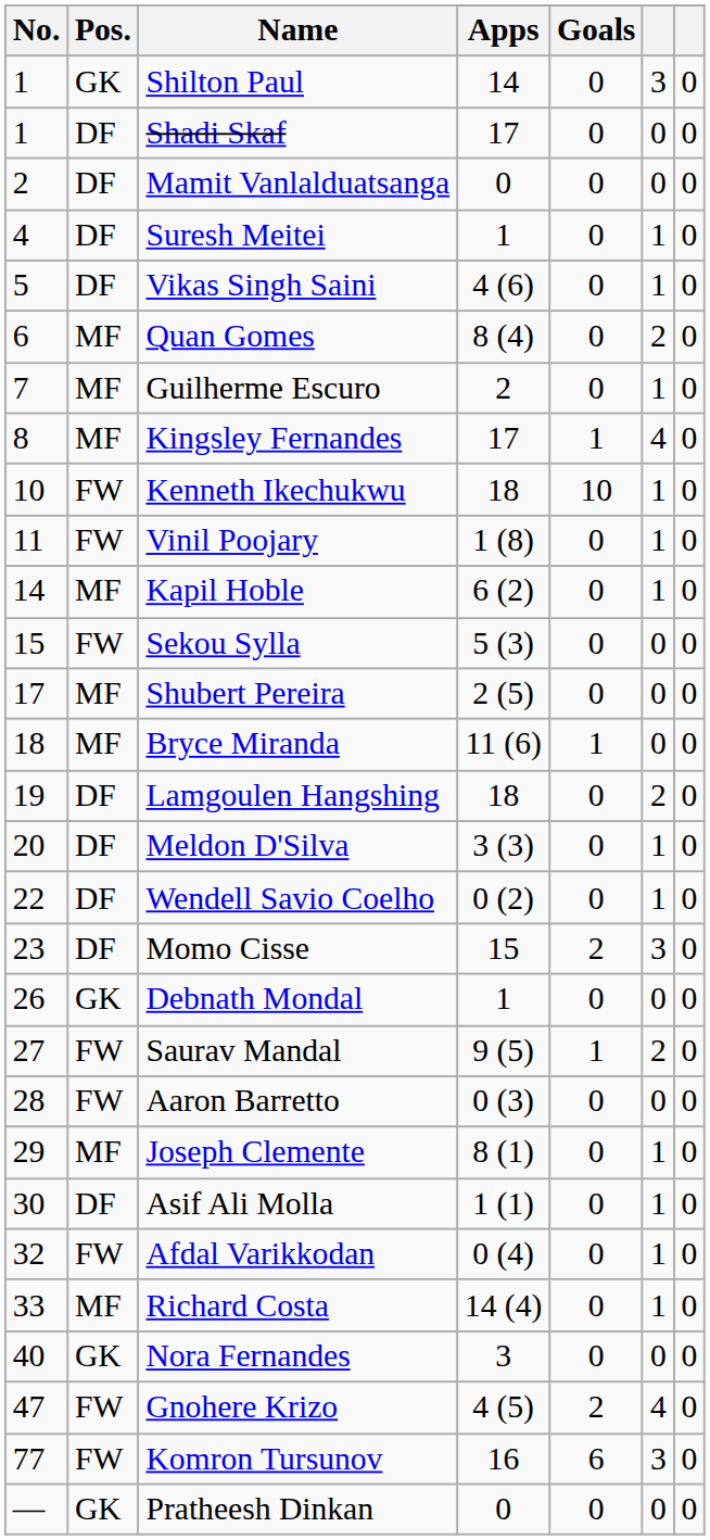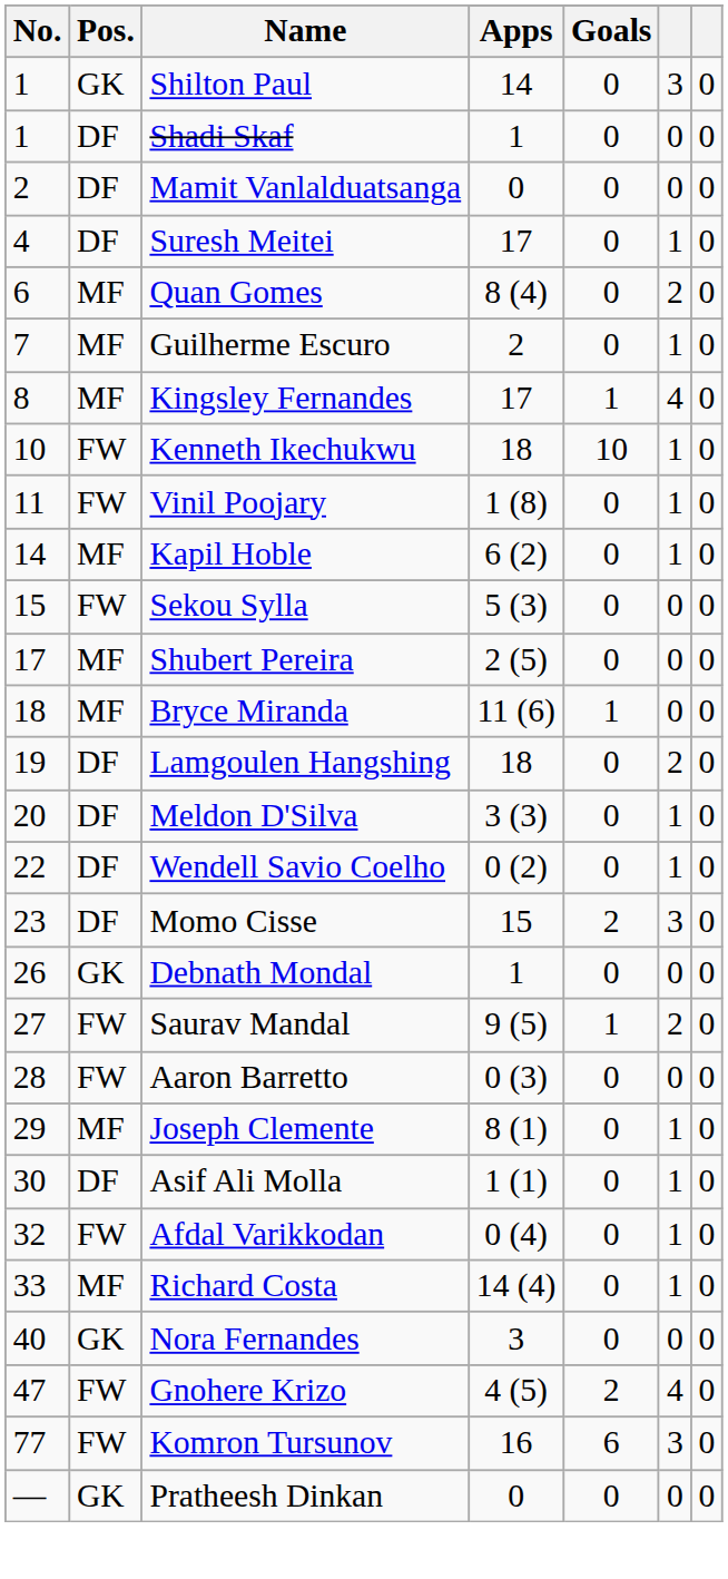 <table class="wikitable" style="text-align:center">
 <tr>
 <th rowspan="2" valign="bottom">No.</th>
 <th rowspan="2" valign="bottom">Pos.</th>
 <th rowspan="2" valign="bottom">Name</th>
 </tr>
 <tr>
 <th>Apps</th>
 <th>Goals</th>
 <th></th>
 <th></th>
 </tr>
 <tr>
 <td align="left">1</td>
 <td align="left">GK</td>
 <td align="left"> <a href='#'>Shilton Paul</a></td>
 <td>14</td>
 <td>0</td>
 <td>3</td>
 <td>0</td>
 </tr>
 <tr>
 <td align="left">1</td>
 <td align="left">DF</td>
 <td align="left"> <s><a href='#'>Shadi Skaf</a></s> </td>
-<td>17</td>
+<td>1</td>
 <td>0</td>
 <td>0</td>
 <td>0</td>
 </tr>
 <tr>
 <td align="left">2</td>
 <td align="left">DF</td>
 <td align="left"> <a href='#'>Mamit Vanlalduatsanga</a></td>
 <td>0</td>
 <td>0</td>
 <td>0</td>
 <td>0</td>
 </tr>
 <tr>
 <td align="left">4</td>
 <td align="left">DF</td>
 <td align="left"> <a href='#'>Suresh Meitei</a></td>
-<td>1</td>
-<td>0</td>
-<td>1</td>
-<td>0</td>
-</tr>
-<tr>
-<td align="left">5</td>
-<td align="left">DF</td>
-<td align="left"> <a href='#'>Vikas Singh Saini</a></td>
-<td>4 (6)</td>
+<td>17</td>
 <td>0</td>
 <td>1</td>
 <td>0</td>
 </tr>
 <tr>
 <td align="left">6</td>
 <td align="left">MF</td>
 <td align="left"> <a href='#'>Quan Gomes</a></td>
 <td>8 (4)</td>
 <td>0</td>
 <td>2</td>
 <td>0</td>
 </tr>
 <tr>
 <td align="left">7</td>
 <td align="left">MF</td>
 <td align="left"> Guilherme Escuro</td>
 <td>2</td>
 <td>0</td>
 <td>1</td>
 <td>0</td>
 </tr>
 <tr>
 <td align="left">8</td>
 <td align="left">MF</td>
 <td align="left"> <a href='#'>Kingsley Fernandes</a></td>
 <td>17</td>
 <td>1</td>
 <td>4</td>
 <td>0</td>
 </tr>
 <tr>
 <td align="left">10</td>
 <td align="left">FW</td>
 <td align="left"> <a href='#'>Kenneth Ikechukwu</a></td>
 <td>18</td>
 <td>10</td>
 <td>1</td>
 <td>0</td>
 </tr>
 <tr>
 <td align="left">11</td>
 <td align="left">FW</td>
 <td align="left"> <a href='#'>Vinil Poojary</a></td>
 <td>1 (8)</td>
 <td>0</td>
 <td>1</td>
 <td>0</td>
 </tr>
 <tr>
 <td align="left">14</td>
 <td align="left">MF</td>
 <td align="left"> <a href='#'>Kapil Hoble</a></td>
 <td>6 (2)</td>
 <td>0</td>
 <td>1</td>
 <td>0</td>
 </tr>
 <tr>
 <td align="left">15</td>
 <td align="left">FW</td>
 <td align="left"> <a href='#'>Sekou Sylla</a></td>
 <td>5 (3)</td>
 <td>0</td>
 <td>0</td>
 <td>0</td>
 </tr>
 <tr>
 <td align="left">17</td>
 <td align="left">MF</td>
 <td align="left"> <a href='#'>Shubert Pereira</a></td>
 <td>2 (5)</td>
 <td>0</td>
 <td>0</td>
 <td>0</td>
 </tr>
 <tr>
 <td align="left">18</td>
 <td align="left">MF</td>
 <td align="left"> <a href='#'>Bryce Miranda</a></td>
 <td>11 (6)</td>
 <td>1</td>
 <td>0</td>
 <td>0</td>
 </tr>
 <tr>
 <td align="left">19</td>
 <td align="left">DF</td>
 <td align="left"> <a href='#'>Lamgoulen Hangshing</a></td>
 <td>18</td>
 <td>0</td>
 <td>2</td>
 <td>0</td>
 </tr>
 <tr>
 <td align="left">20</td>
 <td align="left">DF</td>
 <td align="left"> <a href='#'>Meldon D'Silva</a></td>
 <td>3 (3)</td>
 <td>0</td>
 <td>1</td>
 <td>0</td>
 </tr>
 <tr>
 <td align="left">22</td>
 <td align="left">DF</td>
 <td align="left"> <a href='#'>Wendell Savio Coelho</a></td>
 <td>0 (2)</td>
 <td>0</td>
 <td>1</td>
 <td>0</td>
 </tr>
 <tr>
 <td align="left">23</td>
 <td align="left">DF</td>
 <td align="left"> Momo Cisse</td>
 <td>15</td>
 <td>2</td>
 <td>3</td>
 <td>0</td>
 </tr>
 <tr>
 <td align="left">26</td>
 <td align="left">GK</td>
 <td align="left"> <a href='#'>Debnath Mondal</a></td>
 <td>1</td>
 <td>0</td>
 <td>0</td>
 <td>0</td>
 </tr>
 <tr>
 <td align="left">27</td>
 <td align="left">FW</td>
 <td align="left"> Saurav Mandal</td>
 <td>9 (5)</td>
 <td>1</td>
 <td>2</td>
 <td>0</td>
 </tr>
 <tr>
 <td align="left">28</td>
 <td align="left">FW</td>
 <td align="left"> Aaron Barretto</td>
 <td>0 (3)</td>
 <td>0</td>
 <td>0</td>
 <td>0</td>
 </tr>
 <tr>
 <td align="left">29</td>
 <td align="left">MF</td>
 <td align="left"> <a href='#'>Joseph Clemente</a></td>
 <td>8 (1)</td>
 <td>0</td>
 <td>1</td>
 <td>0</td>
 </tr>
 <tr>
 <td align="left">30</td>
 <td align="left">DF</td>
 <td align="left"> Asif Ali Molla</td>
 <td>1 (1)</td>
 <td>0</td>
 <td>1</td>
 <td>0</td>
 </tr>
 <tr>
 <td align="left">32</td>
 <td align="left">FW</td>
 <td align="left"> <a href='#'>Afdal Varikkodan</a></td>
 <td>0 (4)</td>
 <td>0</td>
 <td>1</td>
 <td>0</td>
 </tr>
 <tr>
 <td align="left">33</td>
 <td align="left">MF</td>
 <td align="left"> <a href='#'>Richard Costa</a></td>
 <td>14 (4)</td>
 <td>0</td>
 <td>1</td>
 <td>0</td>
 </tr>
 <tr>
 <td align="left">40</td>
 <td align="left">GK</td>
 <td align="left"> <a href='#'>Nora Fernandes</a></td>
 <td>3</td>
 <td>0</td>
 <td>0</td>
 <td>0</td>
 </tr>
 <tr>
 <td align="left">47</td>
 <td align="left">FW</td>
 <td align="left"> <a href='#'>Gnohere Krizo</a></td>
 <td>4 (5)</td>
 <td>2</td>
 <td>4</td>
 <td>0</td>
 </tr>
 <tr>
 <td align="left">77</td>
 <td align="left">FW</td>
 <td align="left"> <a href='#'>Komron Tursunov</a></td>
 <td>16</td>
 <td>6</td>
 <td>3</td>
 <td>0</td>
 </tr>
 <tr>
 <td align="left">—</td>
 <td align="left">GK</td>
 <td align="left"> Pratheesh Dinkan</td>
 <td>0</td>
 <td>0</td>
 <td>0</td>
 <td>0</td>
 </tr>
 </table>
